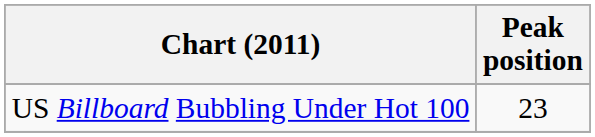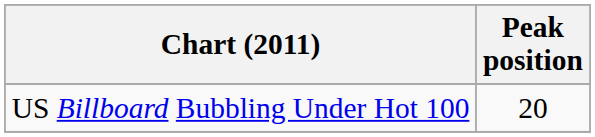 <table class="wikitable sortable">
 <tr>
 <th align="left">Chart (2011)</th>
 <th align="center">Peak<br>position</th>
 </tr>
 <tr>
 </tr>
 <tr>
 <td>US <em><a href='#'>Billboard</a></em> <a href='#'>Bubbling Under Hot 100</a></td>
-<td align="center">23</td>
+<td align="center">20</td>
 </tr>
 <tr>
 </tr>
 </table>
